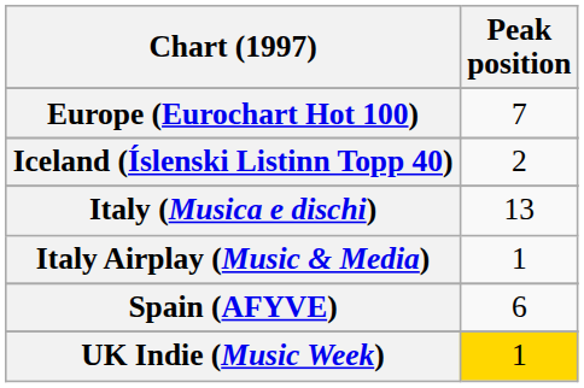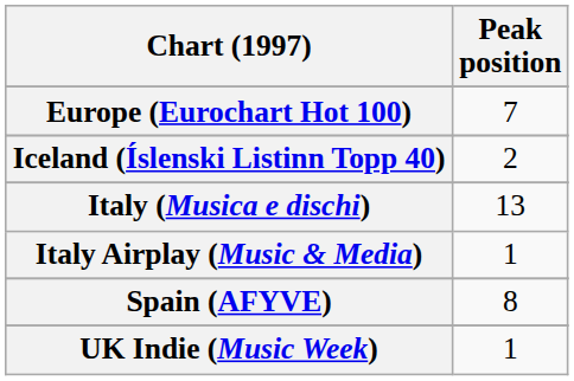 <table class="wikitable sortable plainrowheaders" style="text-align:center">
 <tr>
 <th scope="col">Chart (1997)</th>
 <th scope="col">Peak<br>position</th>
 </tr>
 <tr>
 </tr>
 <tr>
 </tr>
 <tr>
 <th scope="row">Europe (<a href='#'>Eurochart Hot 100</a>)</th>
 <td>7</td>
 </tr>
 <tr>
 </tr>
 <tr>
 </tr>
 <tr>
 <th scope="row">Iceland (<a href='#'>Íslenski Listinn Topp 40</a>)</th>
 <td>2</td>
 </tr>
 <tr>
 </tr>
 <tr>
 <th scope="row">Italy (<em><a href='#'>Musica e dischi</a></em>)</th>
 <td>13</td>
 </tr>
 <tr>
 <th scope="row">Italy Airplay (<em><a href='#'>Music & Media</a></em>)</th>
 <td>1</td>
 </tr>
 <tr>
 </tr>
 <tr>
 </tr>
 <tr>
 </tr>
 <tr>
 </tr>
 <tr>
 </tr>
 <tr>
 <th scope="row">Spain (<a href='#'>AFYVE</a>)</th>
-<td>6</td>
+<td>8</td>
 </tr>
 <tr>
 </tr>
 <tr>
 </tr>
 <tr>
 </tr>
 <tr>
 <th scope="row">UK Indie (<em><a href='#'>Music Week</a></em>)</th>
-<td align=center style="background: gold;">1</td>
+<td align=center>1</td>
 </tr>
 </table>
